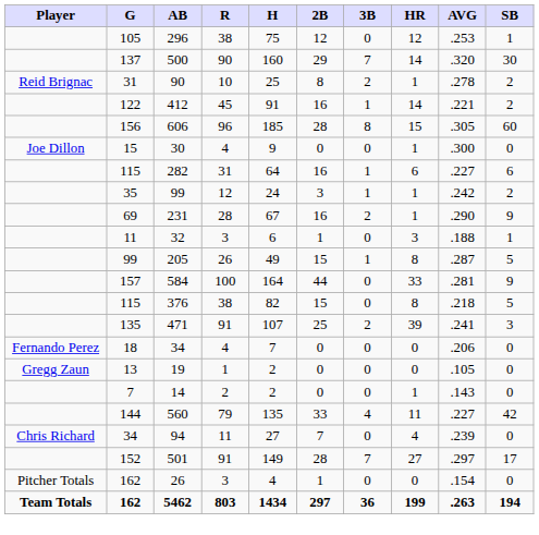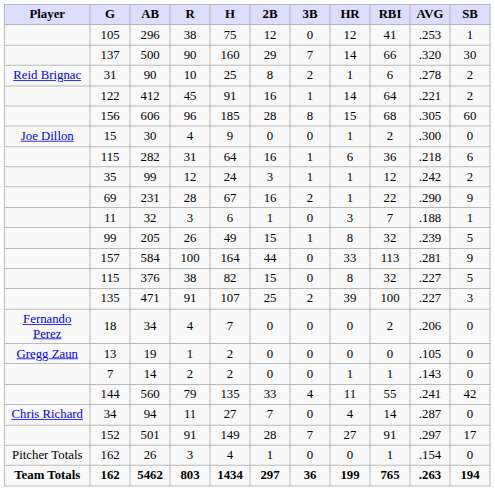 <table class="wikitable sortable">
 <tr>
 <th style="background:#ddf; width:15%;">Player</th>
 <th style="background:#ddf; width:7%;">G</th>
 <th style="background:#ddf; width:7%;">AB</th>
 <th style="background:#ddf; width:7%;">R</th>
 <th style="background:#ddf; width:7%;">H</th>
 <th style="background:#ddf; width:7%;">2B</th>
 <th style="background:#ddf; width:7%;">3B</th>
 <th style="background:#ddf; width:7%;">HR</th>
+<th style="background:#ddf; width:7%;">RBI</th>
 <th style="background:#ddf; width:7%;">AVG</th>
 <th style="background:#ddf; width:7%;">SB</th>
 </tr>
 <tr style="text-align:center;">
 <td></td>
 <td>105</td>
 <td>296</td>
 <td>38</td>
 <td>75</td>
 <td>12</td>
 <td>0</td>
 <td>12</td>
+<td>41</td>
 <td>.253</td>
 <td>1</td>
 </tr>
 <tr style="text-align:center;">
 <td></td>
 <td>137</td>
 <td>500</td>
 <td>90</td>
 <td>160</td>
 <td>29</td>
 <td>7</td>
 <td>14</td>
+<td>66</td>
 <td>.320</td>
 <td>30</td>
 </tr>
 <tr style="text-align:center;">
 <td><a href='#'>Reid Brignac</a></td>
 <td>31</td>
 <td>90</td>
 <td>10</td>
 <td>25</td>
 <td>8</td>
 <td>2</td>
 <td>1</td>
+<td>6</td>
 <td>.278</td>
 <td>2</td>
 </tr>
 <tr align=center>
 <td></td>
 <td>122</td>
 <td>412</td>
 <td>45</td>
 <td>91</td>
 <td>16</td>
 <td>1</td>
 <td>14</td>
+<td>64</td>
 <td>.221</td>
 <td>2</td>
 </tr>
 <tr style="text-align:center;">
 <td></td>
 <td>156</td>
 <td>606</td>
 <td>96</td>
 <td>185</td>
 <td>28</td>
 <td>8</td>
 <td>15</td>
+<td>68</td>
 <td>.305</td>
 <td>60</td>
 </tr>
 <tr style="text-align:center;">
 <td><a href='#'>Joe Dillon</a></td>
 <td>15</td>
 <td>30</td>
 <td>4</td>
 <td>9</td>
 <td>0</td>
 <td>0</td>
 <td>1</td>
+<td>2</td>
 <td>.300</td>
 <td>0</td>
 </tr>
 <tr align=center>
 <td></td>
 <td>115</td>
 <td>282</td>
 <td>31</td>
 <td>64</td>
 <td>16</td>
 <td>1</td>
 <td>6</td>
-<td>.227</td>
+<td>36</td>
+<td>.218</td>
 <td>6</td>
 </tr>
 <tr style="text-align:center;">
 <td></td>
 <td>35</td>
 <td>99</td>
 <td>12</td>
 <td>24</td>
 <td>3</td>
 <td>1</td>
 <td>1</td>
+<td>12</td>
 <td>.242</td>
 <td>2</td>
 </tr>
 <tr style="text-align:center;">
 <td></td>
 <td>69</td>
 <td>231</td>
 <td>28</td>
 <td>67</td>
 <td>16</td>
 <td>2</td>
 <td>1</td>
+<td>22</td>
 <td>.290</td>
 <td>9</td>
 </tr>
 <tr style="text-align:center;">
 <td></td>
 <td>11</td>
 <td>32</td>
 <td>3</td>
 <td>6</td>
 <td>1</td>
 <td>0</td>
 <td>3</td>
+<td>7</td>
 <td>.188</td>
 <td>1</td>
 </tr>
 <tr style="text-align:center;">
 <td></td>
 <td>99</td>
 <td>205</td>
 <td>26</td>
 <td>49</td>
 <td>15</td>
 <td>1</td>
 <td>8</td>
-<td>.287</td>
+<td>32</td>
+<td>.239</td>
 <td>5</td>
 </tr>
 <tr style="text-align:center;">
 <td></td>
 <td>157</td>
 <td>584</td>
 <td>100</td>
 <td>164</td>
 <td>44</td>
 <td>0</td>
 <td>33</td>
+<td>113</td>
 <td>.281</td>
 <td>9</td>
 </tr>
 <tr style="text-align:center;">
 <td></td>
 <td>115</td>
 <td>376</td>
 <td>38</td>
 <td>82</td>
 <td>15</td>
 <td>0</td>
 <td>8</td>
-<td>.218</td>
+<td>32</td>
+<td>.227</td>
 <td>5</td>
 </tr>
 <tr style="text-align:center;">
 <td></td>
 <td>135</td>
 <td>471</td>
 <td>91</td>
 <td>107</td>
 <td>25</td>
 <td>2</td>
 <td>39</td>
-<td>.241</td>
+<td>100</td>
+<td>.227</td>
 <td>3</td>
 </tr>
 <tr style="text-align:center;">
 <td><a href='#'>Fernando Perez</a></td>
 <td>18</td>
 <td>34</td>
 <td>4</td>
 <td>7</td>
 <td>0</td>
 <td>0</td>
 <td>0</td>
+<td>2</td>
 <td>.206</td>
 <td>0</td>
 </tr>
 <tr align=center>
 <td><a href='#'>Gregg Zaun</a></td>
 <td>13</td>
 <td>19</td>
 <td>1</td>
 <td>2</td>
+<td>0</td>
 <td>0</td>
 <td>0</td>
 <td>0</td>
 <td>.105</td>
 <td>0</td>
 </tr>
 <tr align=center>
 <td></td>
 <td>7</td>
 <td>14</td>
 <td>2</td>
 <td>2</td>
 <td>0</td>
 <td>0</td>
 <td>1</td>
+<td>1</td>
 <td>.143</td>
 <td>0</td>
 </tr>
 <tr style="text-align:center;">
 <td></td>
 <td>144</td>
 <td>560</td>
 <td>79</td>
 <td>135</td>
 <td>33</td>
 <td>4</td>
 <td>11</td>
-<td>.227</td>
+<td>55</td>
+<td>.241</td>
 <td>42</td>
 </tr>
 <tr style="text-align:center;">
 <td><a href='#'>Chris Richard</a></td>
 <td>34</td>
 <td>94</td>
 <td>11</td>
 <td>27</td>
 <td>7</td>
 <td>0</td>
 <td>4</td>
-<td>.239</td>
+<td>14</td>
+<td>.287</td>
 <td>0</td>
 </tr>
 <tr align=center>
 <td></td>
 <td>152</td>
 <td>501</td>
 <td>91</td>
 <td>149</td>
 <td>28</td>
 <td>7</td>
 <td>27</td>
+<td>91</td>
 <td>.297</td>
 <td>17</td>
 </tr>
 <tr align=center>
 <td>Pitcher Totals</td>
 <td>162</td>
 <td>26</td>
 <td>3</td>
 <td>4</td>
 <td>1</td>
 <td>0</td>
 <td>0</td>
+<td>1</td>
 <td>.154</td>
 <td>0</td>
 </tr>
 <tr align=center>
 <td><strong>Team Totals</strong></td>
 <td><strong>162</strong></td>
 <td><strong>5462</strong></td>
 <td><strong>803</strong></td>
 <td><strong>1434</strong></td>
 <td><strong>297</strong></td>
 <td><strong>36</strong></td>
 <td><strong>199</strong></td>
+<td><strong>765</strong></td>
 <td><strong>.263</strong></td>
 <td><strong>194</strong></td>
 </tr>
 </table>
